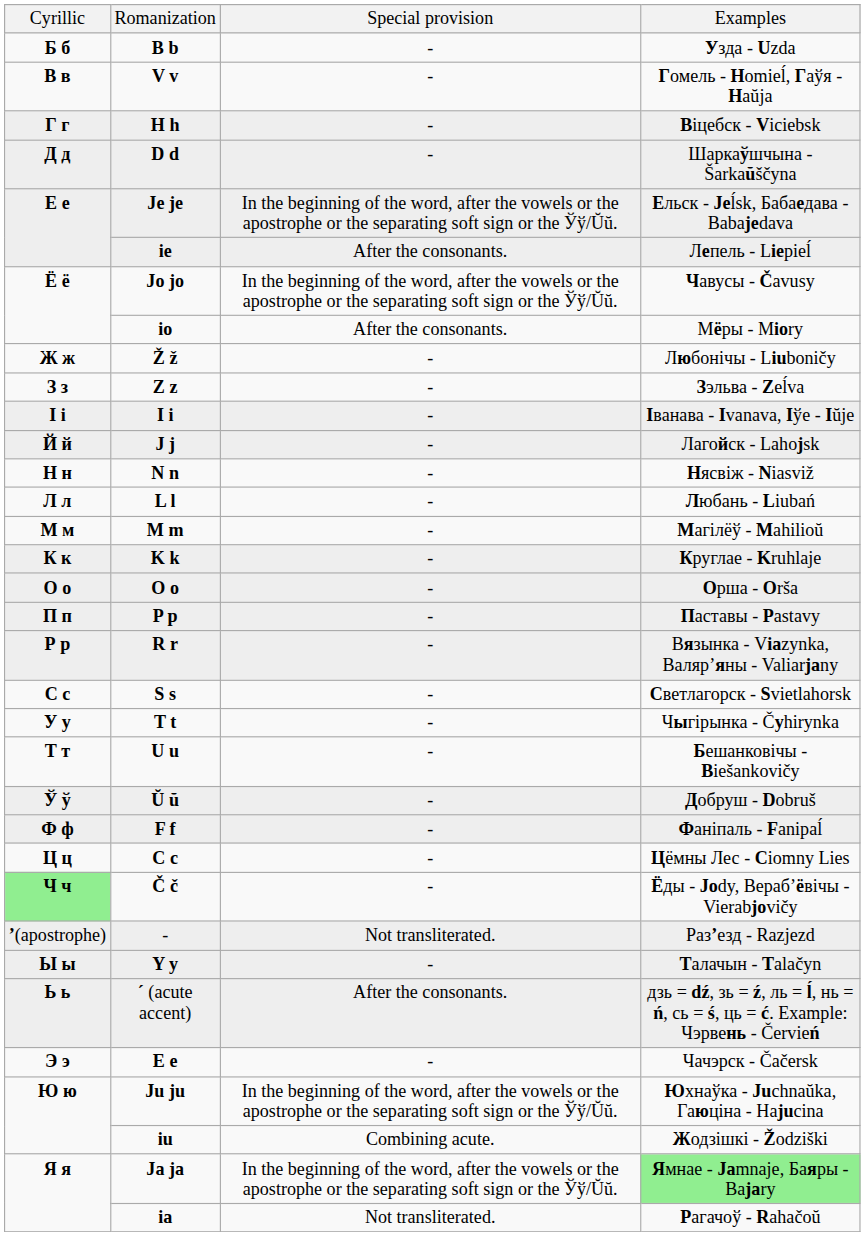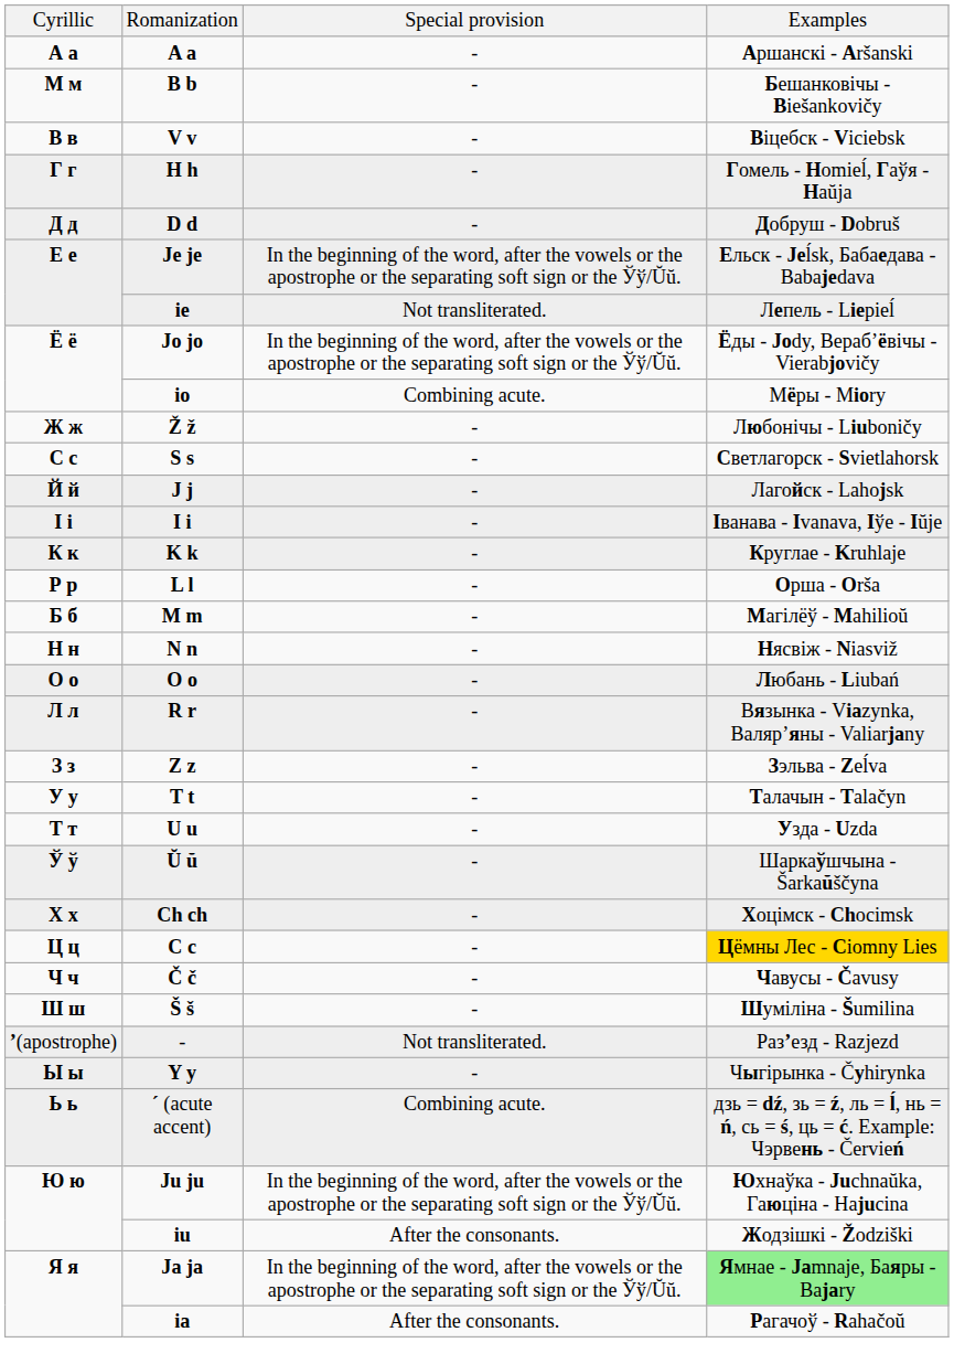 <table class="wikitable" width=60% style="text-align:center;border:1px solid #ccc;" summary="Table describing Instruction on transliteration (2007) with examples">
 <tr valign="top" style="background:#ccc;">
 <th style="font-weight:normal" scope="col" width="12%">Cyrillic</th>
 <th style="font-weight:normal" scope="col" width="12%">Romanization</th>
 <th style="font-weight:normal" scope="col" width="50%">Special provision</th>
 <th style="font-weight:normal" scope="col" width="26%">Examples</th>
 </tr>
 <tr valign="top">
-<td><strong>Б б</strong></td>
+<td><strong>А а</strong></td>
+<td><strong>A а</strong></td>
+<td>-</td>
+<td><strong>А</strong>ршанскi - <strong>A</strong>ršanski</td>
+</tr>
+<tr valign="top">
+<td><strong>М м</strong></td>
 <td><strong>B b</strong></td>
 <td>-</td>
-<td><strong>У</strong>зда - <strong>U</strong>zda</td>
+<td><strong>Б</strong>ешанковiчы - <strong>B</strong>iešankovičy</td>
 </tr>
 <tr valign="top">
 <td><strong>В в</strong></td>
 <td><strong>V v</strong></td>
 <td>-</td>
-<td><strong>Г</strong>омель - <strong>H</strong>omieĺ, <strong>Г</strong>аўя - <strong>Н</strong>аŭjа</td>
+<td><strong>В</strong>iцебск - <strong>V</strong>iciebsk</td>
 </tr>
 <tr valign="top" style="background:#eee;">
 <td><strong>Г г</strong></td>
 <td><strong>H h</strong></td>
 <td>-</td>
-<td><strong>В</strong>iцебск - <strong>V</strong>iciebsk</td>
+<td><strong>Г</strong>омель - <strong>H</strong>omieĺ, <strong>Г</strong>аўя - <strong>Н</strong>аŭjа</td>
 </tr>
 <tr valign="top" style="background:#eee;">
 <td><strong>Д д</strong></td>
 <td><strong>D d</strong></td>
 <td>-</td>
-<td>Шарка<strong>ў</strong>шчына - Šarka<strong>ŭ</strong>ščyna</td>
+<td><strong>Д</strong>обруш - <strong>D</strong>obruš</td>
 </tr>
 <tr valign="top" style="background:#eee;">
 <td rowspan="2"><strong>Е е</strong></td>
 <td><strong>Je je</strong></td>
 <td>In the beginning of the word, after the vowels or the apostrophe or the separating soft sign or the Ўў/Ŭŭ.</td>
 <td><strong>Е</strong>льск - <strong>Jе</strong>ĺsk, Баба<strong>е</strong>дава - Baba<strong>je</strong>dava</td>
 </tr>
 <tr valign="top" style="background:#eee;">
 <td><strong>iе</strong></td>
-<td>After the consonants.</td>
+<td>Not transliterated.</td>
 <td>Л<strong>е</strong>пель - L<strong>ie</strong>pieĺ</td>
 </tr>
 <tr valign="top">
 <td rowspan="2"><strong>Ё ё</strong></td>
 <td><strong>Jo jo</strong></td>
 <td>In the beginning of the word, after the vowels or the apostrophe or the separating soft sign or the Ўў/Ŭŭ.</td>
-<td><strong>Ч</strong>авусы - <strong>Č</strong>avusy</td>
+<td><strong>Ё</strong>ды - <strong>Jo</strong>dy, Вераб’<strong>ё</strong>вiчы - Vierab<strong>jo</strong>vičy</td>
 </tr>
 <tr valign="top">
 <td><strong>io</strong></td>
-<td>After the consonants.</td>
+<td>Combining acute.</td>
 <td>М<strong>ё</strong>ры - M<strong>io</strong>ry</td>
 </tr>
 <tr valign="top">
 <td><strong>Ж ж</strong></td>
 <td><strong>Ž ž</strong></td>
 <td>-</td>
 <td>Л<strong>ю</strong>бонiчы - L<strong>iu</strong>boničy</td>
 </tr>
 <tr valign="top">
-<td><strong>З з</strong></td>
-<td><strong>Z z</strong></td>
+<td><strong>С с</strong></td>
+<td><strong>S s</strong></td>
 <td>-</td>
-<td><strong>З</strong>эльва - <strong>Z</strong>eĺva</td>
+<td><strong>С</strong>ветлагорск - <strong>S</strong>vietlahorsk</td>
+</tr>
+<tr valign="top" style="background:#eee;">
+<td><strong>Й й</strong></td>
+<td><strong>J j</strong></td>
+<td>-</td>
+<td>Лаго<strong>й</strong>ск - Laho<strong>j</strong>sk</td>
 </tr>
 <tr valign="top" style="background:#eee;">
 <td><strong>І і</strong></td>
 <td><strong>I i</strong></td>
 <td>-</td>
 <td><strong>I</strong>ванава - <strong>I</strong>vanava, <strong>I</strong>ўе - <strong>I</strong>ŭje</td>
 </tr>
 <tr valign="top" style="background:#eee;">
-<td><strong>Й й</strong></td>
-<td><strong>J j</strong></td>
+<td><strong>К к</strong></td>
+<td><strong>K k</strong></td>
 <td>-</td>
-<td>Лаго<strong>й</strong>ск - Laho<strong>j</strong>sk</td>
+<td><strong>К</strong>руглае - <strong>K</strong>ruhlaje</td>
+</tr>
+<tr valign="top">
+<td><strong>Р р</strong></td>
+<td><strong>L l</strong></td>
+<td>-</td>
+<td><strong>О</strong>рша - <strong>O</strong>rša</td>
+</tr>
+<tr valign="top">
+<td><strong>Б б</strong></td>
+<td><strong>M m</strong></td>
+<td>-</td>
+<td><strong>М</strong>агiлёў - <strong>M</strong>ahilioŭ</td>
 </tr>
 <tr valign="top">
 <td><strong>Н н</strong></td>
 <td><strong>N n</strong></td>
 <td>-</td>
 <td><strong>Н</strong>ясвiж - <strong>N</strong>iasviž</td>
 </tr>
-<tr valign="top">
-<td><strong>Л л</strong></td>
-<td><strong>L l</strong></td>
-<td>-</td>
-<td><strong>Л</strong>юбань - <strong>L</strong>iubań</td>
-</tr>
-<tr valign="top">
-<td><strong>М м</strong></td>
-<td><strong>M m</strong></td>
-<td>-</td>
-<td><strong>М</strong>агiлёў - <strong>M</strong>ahilioŭ</td>
-</tr>
-<tr valign="top" style="background:#eee;">
-<td><strong>К к</strong></td>
-<td><strong>K k</strong></td>
-<td>-</td>
-<td><strong>К</strong>руглае - <strong>K</strong>ruhlaje</td>
-</tr>
 <tr valign="top" style="background:#eee;">
 <td><strong>О о</strong></td>
 <td><strong>O o</strong></td>
 <td>-</td>
-<td><strong>О</strong>рша - <strong>O</strong>rša</td>
+<td><strong>Л</strong>юбань - <strong>L</strong>iubań</td>
 </tr>
 <tr valign="top" style="background:#eee;">
-<td><strong>П п</strong></td>
-<td><strong>P p</strong></td>
-<td>-</td>
-<td><strong>П</strong>аставы - <strong>P</strong>astavy</td>
-</tr>
-<tr valign="top" style="background:#eee;">
-<td><strong>Р р</strong></td>
+<td><strong>Л л</strong></td>
 <td><strong>R r</strong></td>
 <td>-</td>
 <td>В<strong>я</strong>зынка - V<strong>ia</strong>zynka, Bаляр’<strong>я</strong>ны - Valiar<strong>ja</strong>ny</td>
 </tr>
 <tr valign="top">
-<td><strong>С с</strong></td>
-<td><strong>S s</strong></td>
+<td><strong>З з</strong></td>
+<td><strong>Z z</strong></td>
 <td>-</td>
-<td><strong>С</strong>ветлагорск - <strong>S</strong>vietlahorsk</td>
+<td><strong>З</strong>эльва - <strong>Z</strong>eĺva</td>
 </tr>
 <tr valign="top">
 <td><strong>У у</strong></td>
 <td><strong>T t</strong></td>
 <td>-</td>
-<td>Ч<strong>ы</strong>гiрынка - Č<strong>y</strong>hirynka</td>
+<td><strong>Т</strong>алачын - <strong>T</strong>alačyn</td>
 </tr>
 <tr valign="top">
 <td><strong>Т т</strong></td>
 <td><strong>U u</strong></td>
 <td>-</td>
-<td><strong>Б</strong>ешанковiчы - <strong>B</strong>iešankovičy</td>
+<td><strong>У</strong>зда - <strong>U</strong>zda</td>
 </tr>
 <tr valign="top" style="background:#eee;">
 <td><strong>Ў ў</strong></td>
 <td><strong>Ŭ ŭ</strong></td>
 <td>-</td>
-<td><strong>Д</strong>обруш - <strong>D</strong>obruš</td>
+<td>Шарка<strong>ў</strong>шчына - Šarka<strong>ŭ</strong>ščyna</td>
 </tr>
 <tr valign="top" style="background:#eee;">
-<td><strong>Ф ф</strong></td>
-<td><strong>F f</strong></td>
+<td><strong>Х х</strong></td>
+<td><strong>Ch ch</strong></td>
 <td>-</td>
-<td><strong>Ф</strong>анiпаль - <strong>F</strong>anipaĺ</td>
+<td><strong>Х</strong>оцiмск - <strong>Ch</strong>ocimsk</td>
 </tr>
 <tr valign="top">
 <td><strong>Ц ц</strong></td>
 <td><strong>C c</strong></td>
 <td>-</td>
-<td><strong>Ц</strong>ёмны Лес - <strong>C</strong>iоmny Lies</td>
+<td style="background: gold;"><strong>Ц</strong>ёмны Лес - <strong>C</strong>iоmny Lies</td>
 </tr>
 <tr valign="top">
-<td style="background: lightgreen;"><strong>Ч ч</strong></td>
+<td><strong>Ч ч</strong></td>
 <td><strong>Č č</strong></td>
 <td>-</td>
-<td><strong>Ё</strong>ды - <strong>Jo</strong>dy, Вераб’<strong>ё</strong>вiчы - Vierab<strong>jo</strong>vičy</td>
+<td><strong>Ч</strong>авусы - <strong>Č</strong>avusy</td>
+</tr>
+<tr valign="top">
+<td><strong>Ш ш</strong></td>
+<td><strong>Š š</strong></td>
+<td>-</td>
+<td><strong>Ш</strong>умiлiна - <strong>Š</strong>umilina</td>
 </tr>
 <tr valign="top" style="background:#eee;">
 <td><strong>’</strong>(apostrophe)</td>
 <td>-</td>
 <td>Not transliterated.</td>
 <td>Раз<strong>’</strong>езд - Razjezd</td>
 </tr>
 <tr valign="top" style="background:#eee;">
 <td><strong>Ы ы</strong></td>
 <td><strong>Y y</strong></td>
 <td>-</td>
-<td><strong>Т</strong>алачын - <strong>T</strong>alačyn</td>
+<td>Ч<strong>ы</strong>гiрынка - Č<strong>y</strong>hirynka</td>
 </tr>
 <tr valign="top" style="background:#eee;">
 <td><strong>Ь ь</strong></td>
 <td><strong>´</strong> (acute accent)</td>
-<td>After the consonants.</td>
+<td>Combining acute.</td>
 <td>дзь = <strong>dź</strong>, зь = <strong>ź</strong>, ль = <strong>ĺ</strong>, нь = <strong>ń</strong>, сь = <strong>ś</strong>, ць = <strong>ć</strong>. Example: Чэрве<strong>нь</strong> - Červie<strong>ń</strong></td>
-</tr>
-<tr valign="top">
-<td><strong>Э э</strong></td>
-<td><strong>E e</strong></td>
-<td>-</td>
-<td>Чачэрск - Čačersk</td>
 </tr>
 <tr valign="top">
 <td rowspan="2"><strong>Ю ю</strong></td>
 <td><strong>Ju ju</strong></td>
 <td>In the beginning of the word, after the vowels or the apostrophe or the separating soft sign or the Ўў/Ŭŭ.</td>
 <td><strong>Ю</strong>хнаўка - <strong>Ju</strong>chnaŭka, Га<strong>ю</strong>цiна - Ha<strong>ju</strong>cina</td>
 </tr>
 <tr>
 <td><strong>iu</strong></td>
-<td>Combining acute.</td>
+<td>After the consonants.</td>
 <td><strong>Ж</strong>одзiшкi - <strong>Ž</strong>odziški</td>
 </tr>
 <tr valign="top">
 <td rowspan="2"><strong>Я я</strong></td>
 <td><strong>Ja ja</strong></td>
 <td>In the beginning of the word, after the vowels or the apostrophe or the separating soft sign or the Ўў/Ŭŭ.</td>
 <td style="background: lightgreen;"><strong>Я</strong>мнае - <strong>Ja</strong>mnaje, Ба<strong>я</strong>ры - Ba<strong>ja</strong>ry</td>
 </tr>
 <tr>
 <td><strong>iа</strong></td>
-<td>Not transliterated.</td>
+<td>After the consonants.</td>
 <td><strong>Р</strong>агачоў - <strong>R</strong>ahačoŭ</td>
 </tr>
 </table>
